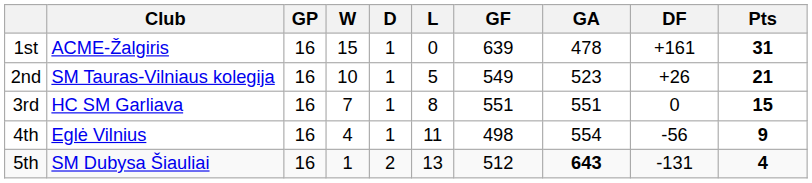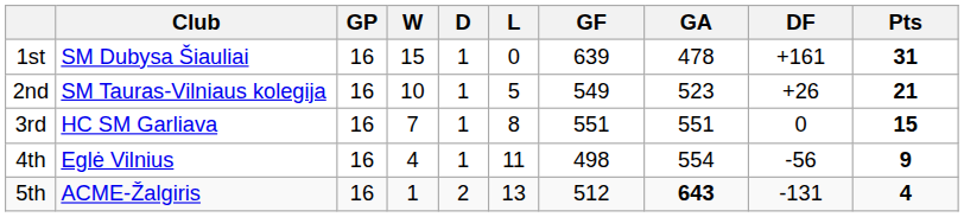 <table class="wikitable">
 <tr>
 <th width="30"></th>
 <th width="200">Club</th>
 <th width="30">GP</th>
 <th width="30">W</th>
 <th width="30">D</th>
 <th width="30">L</th>
 <th width="70">GF</th>
 <th width="70">GA</th>
 <th width="70">DF</th>
 <th width="70">Pts</th>
 </tr>
 <tr bgcolor="#FFFFFF" align="center">
 <td>1st</td>
-<td align="left"><a href='#'>ACME-Žalgiris</a></td>
+<td align="left"><a href='#'>SM Dubysa Šiauliai</a></td>
 <td>16</td>
 <td>15</td>
 <td>1</td>
 <td>0</td>
 <td>639</td>
 <td>478</td>
 <td>+161</td>
 <td><strong>31</strong></td>
 </tr>
 <tr bgcolor="#FFFFFF" align="center">
 <td>2nd</td>
 <td align="left"><a href='#'>SM Tauras-Vilniaus kolegija</a></td>
 <td>16</td>
 <td>10</td>
 <td>1</td>
 <td>5</td>
 <td>549</td>
 <td>523</td>
 <td>+26</td>
 <td><strong>21</strong></td>
 </tr>
 <tr bgcolor="#FFFFFF" align="center">
 <td>3rd</td>
 <td align="left"><a href='#'>HC SM Garliava</a></td>
 <td>16</td>
 <td>7</td>
 <td>1</td>
 <td>8</td>
 <td>551</td>
 <td>551</td>
 <td>0</td>
 <td><strong>15</strong></td>
 </tr>
 <tr bgcolor="#FFFFFF" align="center">
 <td>4th</td>
 <td align="left"><a href='#'>Eglė Vilnius</a></td>
 <td>16</td>
 <td>4</td>
 <td>1</td>
 <td>11</td>
 <td>498</td>
 <td>554</td>
 <td>-56</td>
 <td><strong>9</strong></td>
 </tr>
 <tr align="center">
 <td>5th</td>
-<td align="left"><a href='#'>SM Dubysa Šiauliai</a></td>
+<td align="left"><a href='#'>ACME-Žalgiris</a></td>
 <td>16</td>
 <td>1</td>
 <td>2</td>
 <td>13</td>
 <td>512</td>
 <td><strong>643</strong></td>
 <td>-131</td>
 <td><strong>4</strong></td>
 </tr>
 </table>
